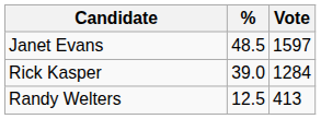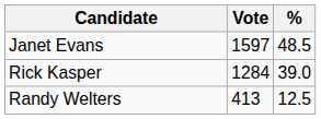 <table class="wikitable">
 <tr>
 <th bgcolor="#DDDDFF" width="200px">Candidate</th>
+<th bgcolor="#DDDDFF">Vote</th>
 <th bgcolor="#DDDDFF">%</th>
-<th bgcolor="#DDDDFF">Vote</th>
 </tr>
 <tr>
 <td>Janet Evans</td>
+<td>1597</td>
 <td>48.5</td>
-<td>1597</td>
 </tr>
 <tr>
 <td>Rick Kasper</td>
+<td>1284</td>
 <td>39.0</td>
-<td>1284</td>
 </tr>
 <tr>
 <td>Randy Welters</td>
+<td>413</td>
 <td>12.5</td>
-<td>413</td>
 </tr>
 </table>
